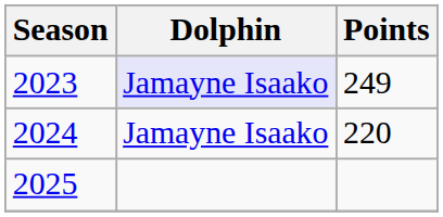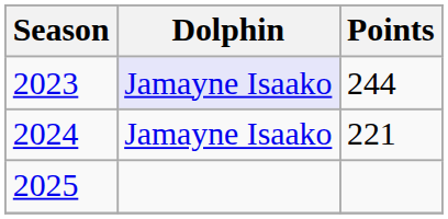 <table class="wikitable">
 <tr>
 <th>Season</th>
 <th>Dolphin</th>
 <th>Points</th>
 </tr>
 <tr>
 <td><a href='#'>2023</a></td>
 <td style="background: lavender;"><a href='#'>Jamayne Isaako</a></td>
-<td>249</td>
+<td>244</td>
 </tr>
 <tr>
 <td><a href='#'>2024</a></td>
 <td><a href='#'>Jamayne Isaako</a></td>
-<td>220</td>
+<td>221</td>
 </tr>
 <tr>
 <td><a href='#'>2025</a></td>
 <td></td>
 <td></td>
 </tr>
 <tr>
 </tr>
 </table>
